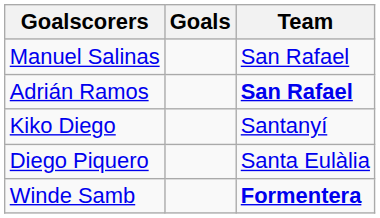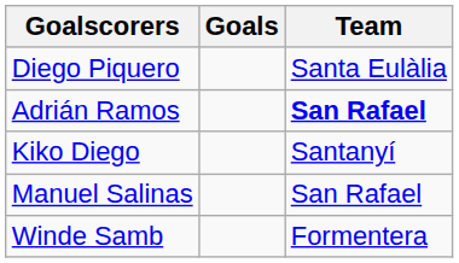 <table class="wikitable">
 <tr>
 <th>Goalscorers</th>
 <th>Goals</th>
 <th>Team</th>
 </tr>
 <tr>
-<td> <a href='#'>Manuel Salinas</a></td>
+<td> <a href='#'>Diego Piquero</a></td>
 <td></td>
-<td><a href='#'>San Rafael</a></td>
+<td><a href='#'>Santa Eulàlia</a></td>
 </tr>
 <tr>
 <td> <a href='#'>Adrián Ramos</a></td>
 <td></td>
 <td><strong><a href='#'>San Rafael</a></strong></td>
 </tr>
 <tr>
 <td> <a href='#'>Kiko Diego</a></td>
 <td></td>
 <td><a href='#'>Santanyí</a></td>
 </tr>
 <tr>
-<td> <a href='#'>Diego Piquero</a></td>
+<td> <a href='#'>Manuel Salinas</a></td>
 <td></td>
-<td><a href='#'>Santa Eulàlia</a></td>
+<td><a href='#'>San Rafael</a></td>
 </tr>
 <tr>
 <td> <a href='#'>Winde Samb</a></td>
 <td></td>
-<td><strong><a href='#'>Formentera</a></strong></td>
+<td><a href='#'>Formentera</a></td>
 </tr>
 </table>
